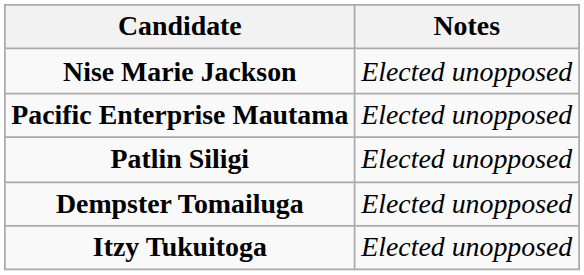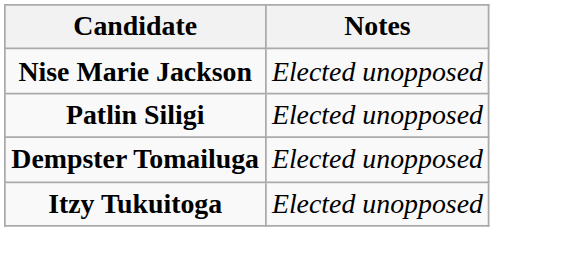 <table class="wikitable centre" style="text-align:center;">
 <tr>
 <th>Candidate</th>
 <th>Notes</th>
 </tr>
 <tr>
 <td><strong>Nise Marie Jackson</strong></td>
-<td><em>Elected unopposed</em></td>
-</tr>
-<tr>
-<td><strong>Pacific Enterprise Mautama</strong></td>
 <td><em>Elected unopposed</em></td>
 </tr>
 <tr>
 <td><strong>Patlin Siligi</strong></td>
 <td><em>Elected unopposed</em></td>
 </tr>
 <tr>
 <td><strong>Dempster Tomailuga</strong></td>
 <td><em>Elected unopposed</em></td>
 </tr>
 <tr>
 <td><strong>Itzy Tukuitoga</strong></td>
 <td><em>Elected unopposed</em></td>
 </tr>
 </table>
